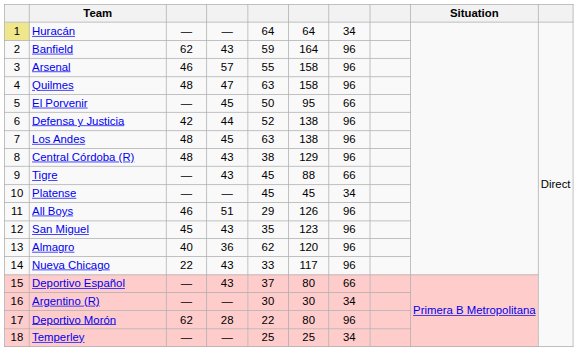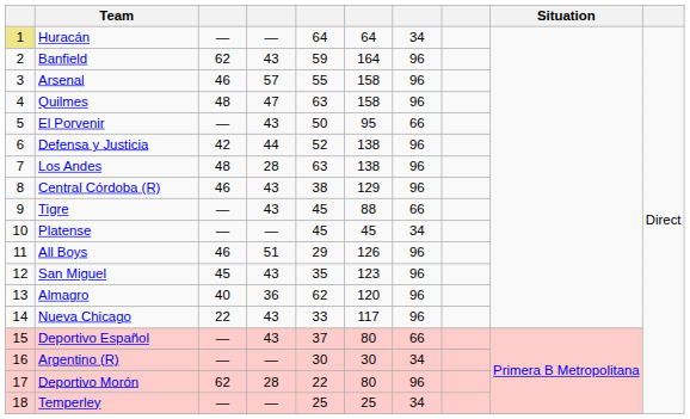 <table class="wikitable" style="text-align: center;">
 <tr>
 <th width=28><br></th>
 <th width=185>Team</th>
 <th width=50></th>
 <th width=50></th>
 <th width=50></th>
 <th width=50></th>
 <th width=50></th>
 <th width=50><br></th>
 <th>Situation</th>
 <th><br></th>
 </tr>
 <tr>
 <td style="background: khaki;">1</td>
 <td align="left"><a href='#'>Huracán</a></td>
 <td>—</td>
 <td>—</td>
 <td>64</td>
 <td>64</td>
 <td>34</td>
 <td><strong></strong></td>
 <td rowspan=14></td>
 <td rowspan=18>Direct</td>
 </tr>
 <tr>
 <td>2</td>
 <td align="left"><a href='#'>Banfield</a></td>
 <td>62</td>
 <td>43</td>
 <td>59</td>
 <td>164</td>
 <td>96</td>
 <td><strong></strong></td>
 </tr>
 <tr>
 <td>3</td>
 <td align="left"><a href='#'>Arsenal</a></td>
 <td>46</td>
 <td>57</td>
 <td>55</td>
 <td>158</td>
 <td>96</td>
 <td><strong></strong></td>
 </tr>
 <tr>
 <td>4</td>
 <td align="left"><a href='#'>Quilmes</a></td>
 <td>48</td>
 <td>47</td>
 <td>63</td>
 <td>158</td>
 <td>96</td>
 <td><strong></strong></td>
 </tr>
 <tr>
 <td>5</td>
 <td align="left"><a href='#'>El Porvenir</a></td>
 <td>—</td>
-<td>45</td>
+<td>43</td>
 <td>50</td>
 <td>95</td>
 <td>66</td>
 <td><strong></strong></td>
 </tr>
 <tr>
 <td>6</td>
 <td align="left"><a href='#'>Defensa y Justicia</a></td>
 <td>42</td>
 <td>44</td>
 <td>52</td>
 <td>138</td>
 <td>96</td>
 <td><strong></strong></td>
 </tr>
 <tr>
 <td>7</td>
 <td align="left"><a href='#'>Los Andes</a></td>
 <td>48</td>
-<td>45</td>
+<td>28</td>
 <td>63</td>
 <td>138</td>
 <td>96</td>
 <td><strong></strong></td>
 </tr>
 <tr>
 <td>8</td>
 <td align="left"><a href='#'>Central Córdoba (R)</a></td>
-<td>48</td>
+<td>46</td>
 <td>43</td>
 <td>38</td>
 <td>129</td>
 <td>96</td>
 <td><strong></strong></td>
 </tr>
 <tr>
 <td>9</td>
 <td align="left"><a href='#'>Tigre</a></td>
 <td>—</td>
 <td>43</td>
 <td>45</td>
 <td>88</td>
 <td>66</td>
 <td><strong></strong></td>
 </tr>
 <tr>
 <td>10</td>
 <td align="left"><a href='#'>Platense</a></td>
 <td>—</td>
 <td>—</td>
 <td>45</td>
 <td>45</td>
 <td>34</td>
 <td><strong></strong></td>
 </tr>
 <tr>
 <td>11</td>
 <td align="left"><a href='#'>All Boys</a></td>
 <td>46</td>
 <td>51</td>
 <td>29</td>
 <td>126</td>
 <td>96</td>
 <td><strong></strong></td>
 </tr>
 <tr>
 <td>12</td>
 <td align="left"><a href='#'>San Miguel</a></td>
 <td>45</td>
 <td>43</td>
 <td>35</td>
 <td>123</td>
 <td>96</td>
 <td><strong></strong></td>
 </tr>
 <tr>
 <td>13</td>
 <td align="left"><a href='#'>Almagro</a></td>
 <td>40</td>
 <td>36</td>
 <td>62</td>
 <td>120</td>
 <td>96</td>
 <td><strong></strong></td>
 </tr>
 <tr>
 <td>14</td>
 <td align="left"><a href='#'>Nueva Chicago</a></td>
 <td>22</td>
 <td>43</td>
 <td>33</td>
 <td>117</td>
 <td>96</td>
 <td><strong></strong></td>
 </tr>
 <tr bgcolor=#FFcccc>
 <td>15</td>
 <td align="left"><a href='#'>Deportivo Español</a></td>
 <td>—</td>
 <td>43</td>
 <td>37</td>
 <td>80</td>
 <td>66</td>
 <td><strong></strong></td>
 <td rowspan=14><a href='#'>Primera B Metropolitana</a></td>
 </tr>
 <tr bgcolor=#FFcccc>
 <td>16</td>
 <td align="left"><a href='#'>Argentino (R)</a></td>
 <td>—</td>
 <td>—</td>
 <td>30</td>
 <td>30</td>
 <td>34</td>
 <td><strong></strong></td>
 </tr>
 <tr bgcolor=#FFcccc>
 <td>17</td>
 <td align="left"><a href='#'>Deportivo Morón</a></td>
 <td>62</td>
 <td>28</td>
 <td>22</td>
 <td>80</td>
 <td>96</td>
 <td><strong></strong></td>
 </tr>
 <tr bgcolor=#FFcccc>
 <td>18</td>
 <td align="left"><a href='#'>Temperley</a></td>
 <td>—</td>
 <td>—</td>
 <td>25</td>
 <td>25</td>
 <td>34</td>
 <td><strong></strong></td>
 </tr>
 </table>
